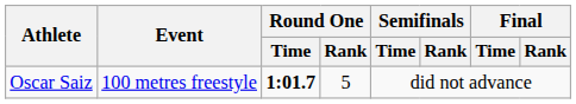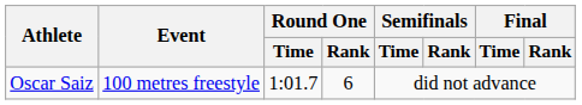 <table class="wikitable" border="1" style="font-size:90%">
 <tr>
 <th rowspan="2">Athlete</th>
 <th rowspan="2">Event</th>
 <th colspan=2>Round One</th>
 <th colspan=2>Semifinals</th>
 <th colspan=2>Final</th>
 </tr>
 <tr style="font-size:95%">
 <th>Time</th>
 <th>Rank</th>
 <th>Time</th>
 <th>Rank</th>
 <th>Time</th>
 <th>Rank</th>
 </tr>
 <tr align=center>
 <td align=left><a href='#'>Oscar Saiz</a></td>
 <td><a href='#'>100 metres freestyle</a></td>
-<td><strong>1:01.7</strong></td>
-<td>5</td>
+<td>1:01.7</td>
+<td>6</td>
 <td colspan=4>did not advance</td>
 </tr>
 </table>
